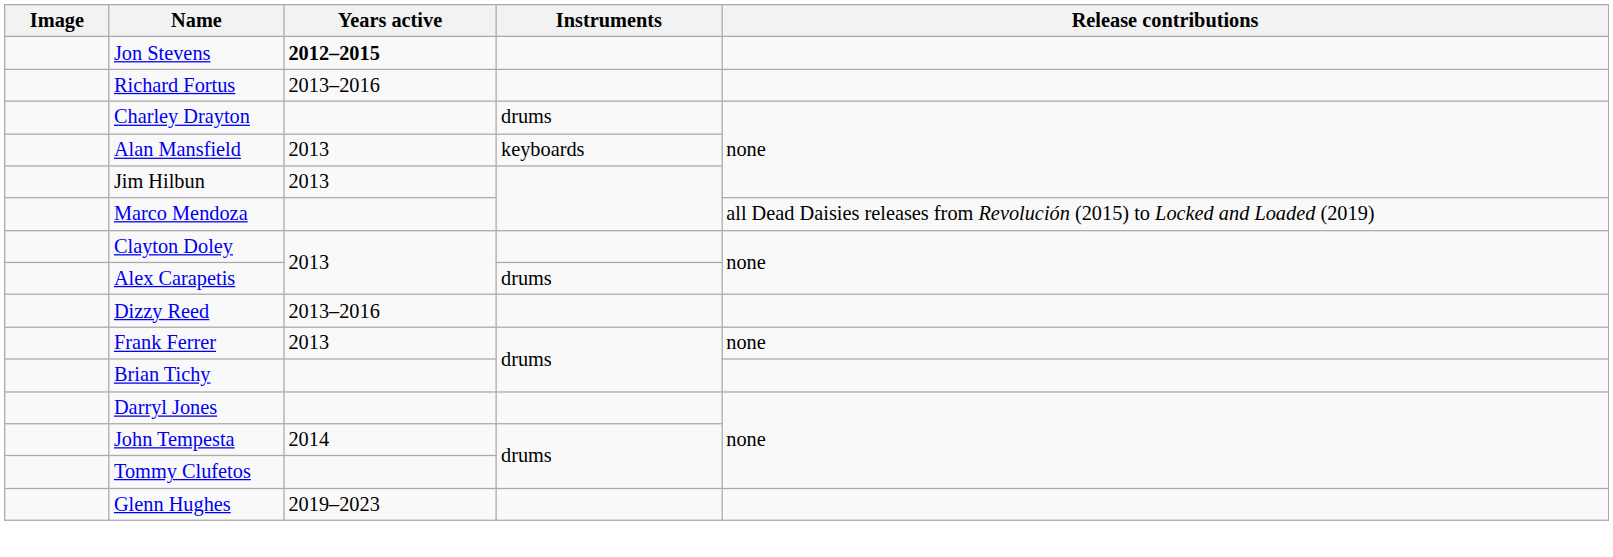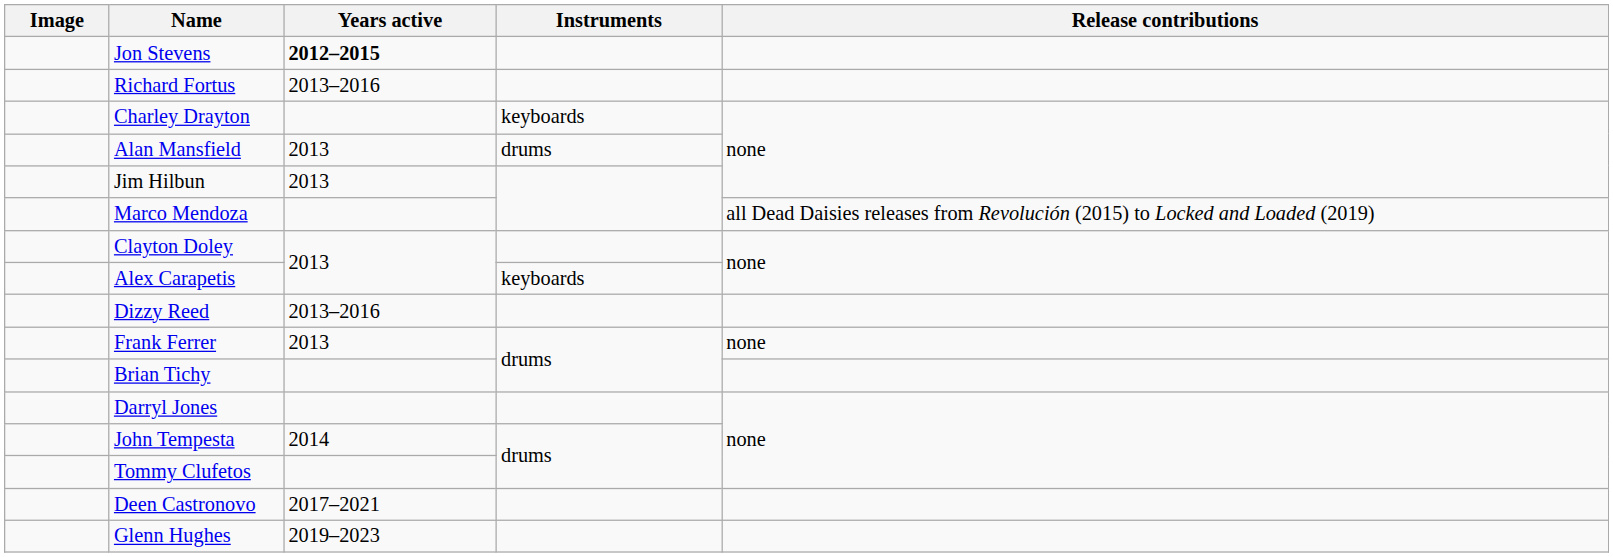 <table class="wikitable" border="1" width=100%>
 <tr>
 <th width="75">Image</th>
 <th width="130">Name</th>
 <th width="160">Years active</th>
 <th width="170">Instruments</th>
 <th>Release contributions</th>
 </tr>
 <tr>
 <td></td>
 <td><a href='#'>Jon Stevens</a></td>
 <td><strong>2012–2015</strong></td>
 <td></td>
 <td></td>
 </tr>
 <tr>
 <td></td>
 <td><a href='#'>Richard Fortus</a></td>
 <td>2013–2016</td>
 <td></td>
 <td></td>
 </tr>
 <tr>
 <td></td>
 <td><a href='#'>Charley Drayton</a></td>
 <td></td>
-<td>drums</td>
+<td>keyboards</td>
 <td rowspan="3">none</td>
 </tr>
 <tr>
 <td></td>
 <td><a href='#'>Alan Mansfield</a></td>
 <td>2013 </td>
-<td>keyboards</td>
+<td>drums</td>
 </tr>
 <tr>
 <td></td>
 <td>Jim Hilbun</td>
 <td>2013</td>
 <td rowspan="2"></td>
 </tr>
 <tr>
 <td></td>
 <td><a href='#'>Marco Mendoza</a></td>
 <td></td>
 <td>all Dead Daisies releases from <em>Revolución</em> (2015) to <em>Locked and Loaded</em> (2019)</td>
 </tr>
 <tr>
 <td></td>
 <td><a href='#'>Clayton Doley</a></td>
 <td rowspan="2">2013</td>
 <td></td>
 <td rowspan="2">none</td>
 </tr>
 <tr>
 <td></td>
 <td><a href='#'>Alex Carapetis</a></td>
-<td>drums</td>
+<td>keyboards</td>
 </tr>
 <tr>
 <td></td>
 <td><a href='#'>Dizzy Reed</a></td>
 <td>2013–2016</td>
 <td></td>
 <td></td>
 </tr>
 <tr>
 <td></td>
 <td><a href='#'>Frank Ferrer</a></td>
 <td>2013</td>
 <td rowspan="2">drums</td>
 <td>none</td>
 </tr>
 <tr>
 <td></td>
 <td><a href='#'>Brian Tichy</a></td>
 <td></td>
 <td></td>
 </tr>
 <tr>
 <td></td>
 <td><a href='#'>Darryl Jones</a></td>
 <td></td>
 <td></td>
 <td rowspan="3">none</td>
 </tr>
 <tr>
 <td></td>
 <td><a href='#'>John Tempesta</a></td>
 <td>2014</td>
 <td rowspan="2">drums</td>
 </tr>
 <tr>
 <td></td>
 <td><a href='#'>Tommy Clufetos</a></td>
 <td></td>
 </tr>
 <tr>
 <td></td>
+<td><a href='#'>Deen Castronovo</a></td>
+<td>2017–2021</td>
+<td></td>
+<td></td>
+</tr>
+<tr>
+<td></td>
 <td><a href='#'>Glenn Hughes</a></td>
 <td>2019–2023</td>
 <td></td>
 <td></td>
 </tr>
 </table>
